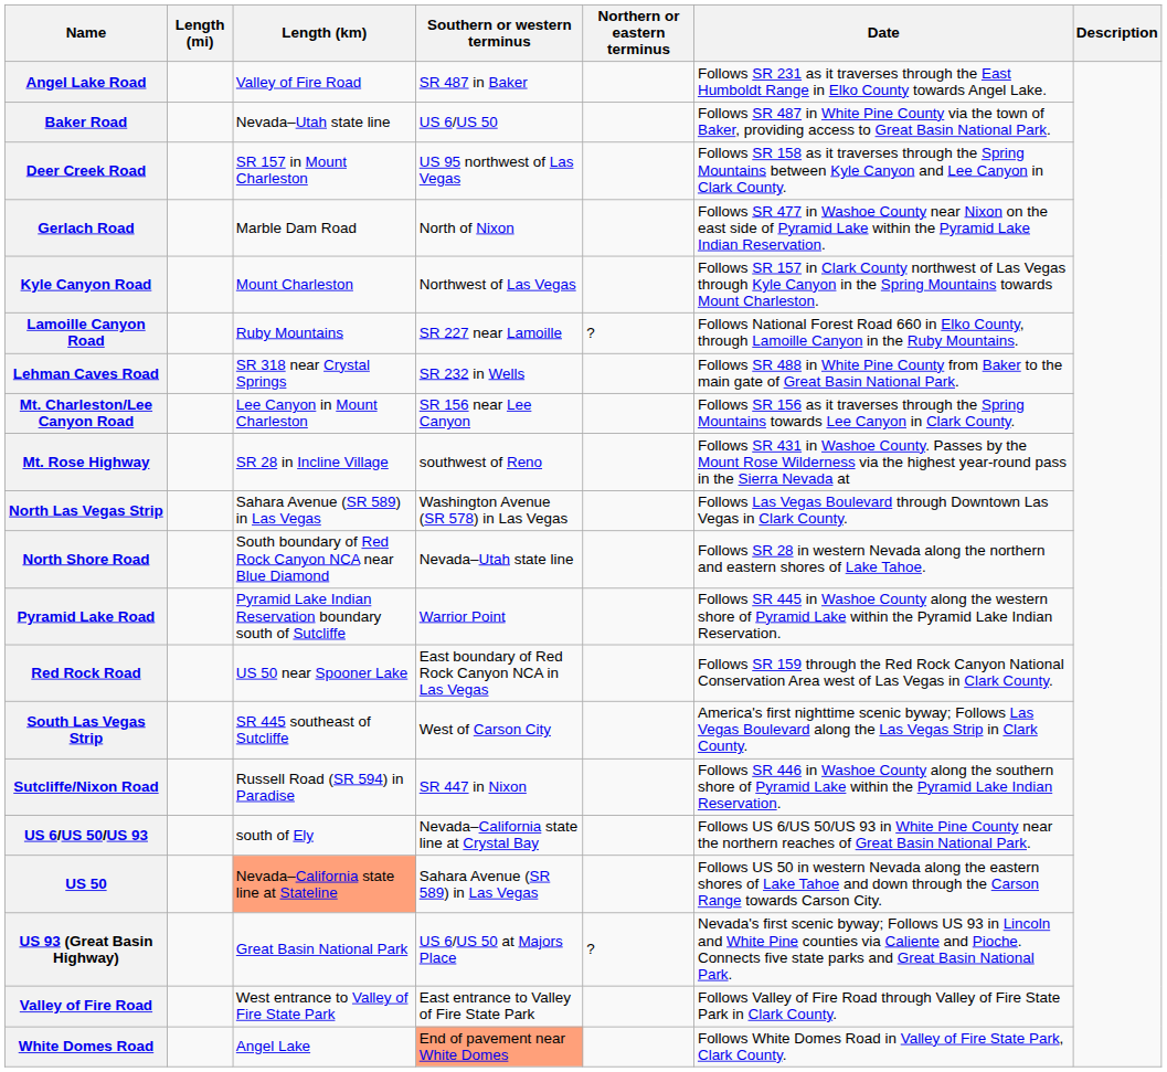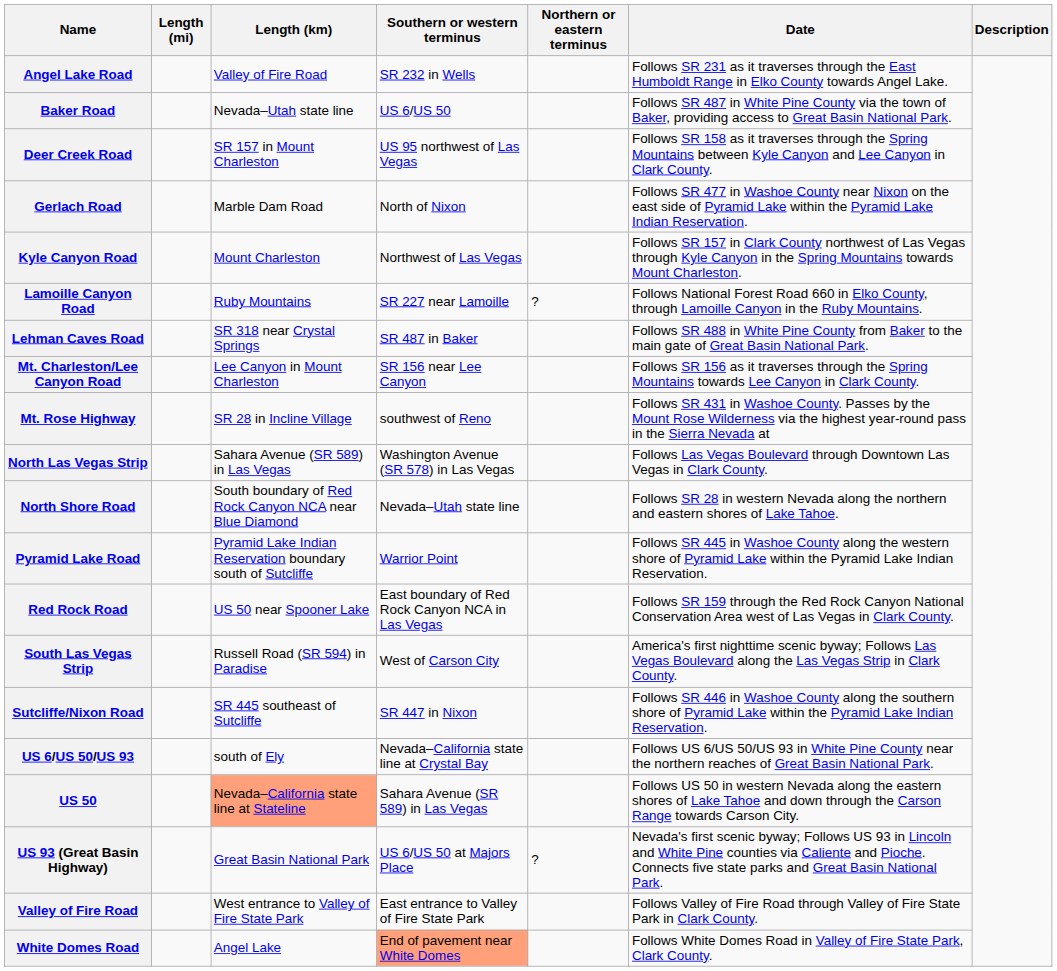 <table class="wikitable sortable plainrowheaders">
 <tr>
 <th scope="col">Name</th>
 <th scope="col">Length (mi)</th>
 <th scope="col">Length (km)</th>
 <th scope="col" class="unsortable">Southern or western terminus</th>
 <th scope="col" class="unsortable">Northern or eastern terminus</th>
 <th scope="col">Date</th>
 <th scope="col" class="unsortable">Description</th>
 </tr>
 <tr>
 <th scope="row"><a href='#'>Angel Lake Road</a></th>
 <td></td>
 <td><a href='#'>Valley of Fire Road</a></td>
-<td><a href='#'>SR 487</a> in <a href='#'>Baker</a></td>
+<td><a href='#'>SR 232</a> in <a href='#'>Wells</a></td>
 <td></td>
 <td>Follows <a href='#'>SR 231</a> as it traverses through the <a href='#'>East Humboldt Range</a> in <a href='#'>Elko County</a> towards Angel Lake.</td>
 </tr>
 <tr>
 <th scope="row"><a href='#'>Baker Road</a></th>
 <td></td>
 <td>Nevada–<a href='#'>Utah</a> state line</td>
 <td><a href='#'>US 6</a>/<a href='#'>US 50</a></td>
 <td></td>
 <td>Follows <a href='#'>SR 487</a> in <a href='#'>White Pine County</a> via the town of <a href='#'>Baker</a>, providing access to <a href='#'>Great Basin National Park</a>.</td>
 </tr>
 <tr>
 <th scope="row"><a href='#'>Deer Creek Road</a></th>
 <td></td>
 <td><a href='#'>SR 157</a> in <a href='#'>Mount Charleston</a></td>
 <td><a href='#'>US 95</a> northwest of <a href='#'>Las Vegas</a></td>
 <td></td>
 <td>Follows <a href='#'>SR 158</a> as it traverses through the <a href='#'>Spring Mountains</a> between <a href='#'>Kyle Canyon</a> and <a href='#'>Lee Canyon</a> in <a href='#'>Clark County</a>.</td>
 </tr>
 <tr>
 <th scope="row"><a href='#'>Gerlach Road</a></th>
 <td></td>
 <td>Marble Dam Road</td>
 <td>North of <a href='#'>Nixon</a></td>
 <td></td>
 <td>Follows <a href='#'>SR 477</a> in <a href='#'>Washoe County</a> near <a href='#'>Nixon</a> on the east side of <a href='#'>Pyramid Lake</a> within the <a href='#'>Pyramid Lake Indian Reservation</a>.</td>
 </tr>
 <tr>
 <th scope="row"><a href='#'>Kyle Canyon Road</a></th>
 <td></td>
 <td><a href='#'>Mount Charleston</a></td>
 <td>Northwest of <a href='#'>Las Vegas</a></td>
 <td></td>
 <td>Follows <a href='#'>SR 157</a> in <a href='#'>Clark County</a> northwest of Las Vegas through <a href='#'>Kyle Canyon</a> in the <a href='#'>Spring Mountains</a> towards <a href='#'>Mount Charleston</a>.</td>
 </tr>
 <tr>
 <th scope="row"><a href='#'>Lamoille Canyon Road</a></th>
 <td></td>
 <td><a href='#'>Ruby Mountains</a></td>
 <td><a href='#'>SR 227</a> near <a href='#'>Lamoille</a></td>
 <td>?</td>
 <td>Follows National Forest Road 660 in <a href='#'>Elko County</a>, through <a href='#'>Lamoille Canyon</a> in the <a href='#'>Ruby Mountains</a>.</td>
 </tr>
 <tr>
 <th scope="row"><a href='#'>Lehman Caves Road</a></th>
 <td></td>
 <td><a href='#'>SR 318</a> near <a href='#'>Crystal Springs</a></td>
-<td><a href='#'>SR 232</a> in <a href='#'>Wells</a></td>
+<td><a href='#'>SR 487</a> in <a href='#'>Baker</a></td>
 <td></td>
 <td>Follows <a href='#'>SR 488</a> in <a href='#'>White Pine County</a> from <a href='#'>Baker</a> to the main gate of <a href='#'>Great Basin National Park</a>.</td>
 </tr>
 <tr>
 <th scope="row"><a href='#'>Mt. Charleston/Lee Canyon Road</a></th>
 <td></td>
 <td><a href='#'>Lee Canyon</a> in <a href='#'>Mount Charleston</a></td>
 <td><a href='#'>SR 156</a> near <a href='#'>Lee Canyon</a></td>
 <td></td>
 <td>Follows <a href='#'>SR 156</a> as it traverses through the <a href='#'>Spring Mountains</a> towards <a href='#'>Lee Canyon</a> in <a href='#'>Clark County</a>.</td>
 </tr>
 <tr>
 <th scope="row"><a href='#'>Mt. Rose Highway</a></th>
 <td></td>
 <td><a href='#'>SR 28</a> in <a href='#'>Incline Village</a></td>
 <td>southwest of <a href='#'>Reno</a></td>
 <td></td>
 <td>Follows <a href='#'>SR 431</a> in <a href='#'>Washoe County</a>. Passes by the <a href='#'>Mount Rose Wilderness</a> via the highest year-round pass in the <a href='#'>Sierra Nevada</a> at </td>
 </tr>
 <tr>
 <th scope="row"><a href='#'>North Las Vegas Strip</a></th>
 <td></td>
 <td>Sahara Avenue (<a href='#'>SR 589</a>) in <a href='#'>Las Vegas</a></td>
 <td>Washington Avenue (<a href='#'>SR 578</a>) in Las Vegas</td>
 <td></td>
 <td>Follows <a href='#'>Las Vegas Boulevard</a> through Downtown Las Vegas in <a href='#'>Clark County</a>.</td>
 </tr>
 <tr>
 <th scope="row"><a href='#'>North Shore Road</a></th>
 <td></td>
 <td>South boundary of <a href='#'>Red Rock Canyon NCA</a> near <a href='#'>Blue Diamond</a></td>
 <td>Nevada–<a href='#'>Utah</a> state line</td>
 <td></td>
 <td>Follows <a href='#'>SR 28</a> in western Nevada along the northern and eastern shores of <a href='#'>Lake Tahoe</a>.</td>
 </tr>
 <tr>
 <th scope="row"><a href='#'>Pyramid Lake Road</a></th>
 <td></td>
 <td><a href='#'>Pyramid Lake Indian Reservation</a> boundary south of <a href='#'>Sutcliffe</a></td>
 <td><a href='#'>Warrior Point</a></td>
 <td></td>
 <td>Follows <a href='#'>SR 445</a> in <a href='#'>Washoe County</a> along the western shore of <a href='#'>Pyramid Lake</a> within the Pyramid Lake Indian Reservation.</td>
 </tr>
 <tr>
 <th scope="row"><a href='#'>Red Rock Road</a></th>
 <td></td>
 <td><a href='#'>US 50</a> near <a href='#'>Spooner Lake</a></td>
 <td>East boundary of Red Rock Canyon NCA in <a href='#'>Las Vegas</a></td>
 <td></td>
 <td>Follows <a href='#'>SR 159</a> through the Red Rock Canyon National Conservation Area west of Las Vegas in <a href='#'>Clark County</a>.</td>
 </tr>
 <tr>
 <th scope="row"><a href='#'>South Las Vegas Strip</a></th>
 <td></td>
-<td><a href='#'>SR 445</a> southeast of <a href='#'>Sutcliffe</a></td>
+<td>Russell Road (<a href='#'>SR 594</a>) in <a href='#'>Paradise</a></td>
 <td>West of <a href='#'>Carson City</a></td>
 <td></td>
 <td>America's first nighttime scenic byway; Follows <a href='#'>Las Vegas Boulevard</a> along the <a href='#'>Las Vegas Strip</a> in <a href='#'>Clark County</a>.</td>
 </tr>
 <tr>
 <th scope="row"><a href='#'>Sutcliffe/Nixon Road</a></th>
 <td></td>
-<td>Russell Road (<a href='#'>SR 594</a>) in <a href='#'>Paradise</a></td>
+<td><a href='#'>SR 445</a> southeast of <a href='#'>Sutcliffe</a></td>
 <td><a href='#'>SR 447</a> in <a href='#'>Nixon</a></td>
 <td></td>
 <td>Follows <a href='#'>SR 446</a> in <a href='#'>Washoe County</a> along the southern shore of <a href='#'>Pyramid Lake</a> within the <a href='#'>Pyramid Lake Indian Reservation</a>.</td>
 </tr>
 <tr>
 <th scope="row"><a href='#'>US 6</a>/<a href='#'>US 50</a>/<a href='#'>US 93</a></th>
 <td></td>
 <td>south of <a href='#'>Ely</a></td>
 <td>Nevada–<a href='#'>California</a> state line at <a href='#'>Crystal Bay</a></td>
 <td></td>
 <td>Follows US 6/US 50/US 93 in <a href='#'>White Pine County</a> near the northern reaches of <a href='#'>Great Basin National Park</a>.</td>
 </tr>
 <tr>
 <th scope="row"><a href='#'>US 50</a></th>
 <td></td>
 <td style="background: lightsalmon;">Nevada–<a href='#'>California</a> state line at <a href='#'>Stateline</a></td>
 <td>Sahara Avenue (<a href='#'>SR 589</a>) in <a href='#'>Las Vegas</a></td>
 <td></td>
 <td>Follows US 50 in western Nevada along the eastern shores of <a href='#'>Lake Tahoe</a> and down through the <a href='#'>Carson Range</a> towards Carson City.</td>
 </tr>
 <tr>
 <th scope="row"><a href='#'>US 93</a> (Great Basin Highway)</th>
 <td></td>
 <td><a href='#'>Great Basin National Park</a></td>
 <td><a href='#'>US 6</a>/<a href='#'>US 50</a> at <a href='#'>Majors Place</a></td>
 <td>?</td>
 <td>Nevada's first scenic byway; Follows US 93 in <a href='#'>Lincoln</a> and <a href='#'>White Pine</a> counties via <a href='#'>Caliente</a> and <a href='#'>Pioche</a>. Connects five state parks and <a href='#'>Great Basin National Park</a>.</td>
 </tr>
 <tr>
 <th scope="row"><a href='#'>Valley of Fire Road</a></th>
 <td></td>
 <td>West entrance to <a href='#'>Valley of Fire State Park</a></td>
 <td>East entrance to Valley of Fire State Park</td>
 <td></td>
 <td>Follows Valley of Fire Road through Valley of Fire State Park in <a href='#'>Clark County</a>.</td>
 </tr>
 <tr>
 <th scope="row"><a href='#'>White Domes Road</a></th>
 <td></td>
 <td><a href='#'>Angel Lake</a></td>
 <td style="background: lightsalmon;">End of pavement near <a href='#'>White Domes</a></td>
 <td></td>
 <td>Follows White Domes Road  in <a href='#'>Valley of Fire State Park</a>, <a href='#'>Clark County</a>.</td>
 </tr>
 </table>
